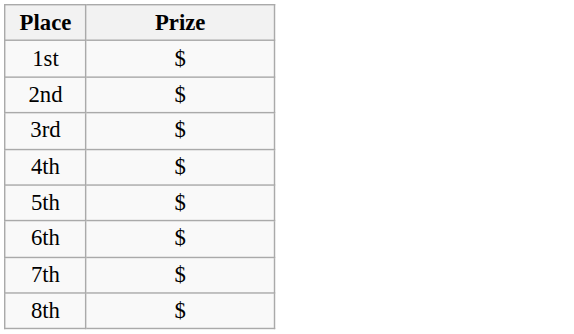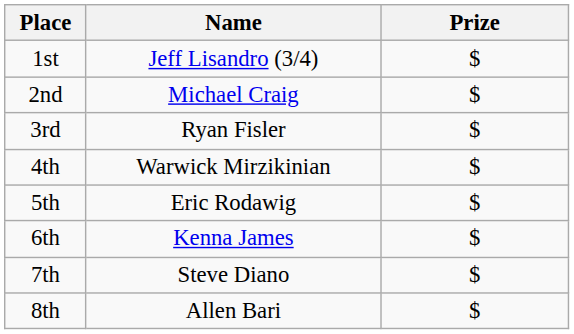 <table class="wikitable">
 <tr>
 <th width="50">Place</th>
+<th width="200">Name</th>
 <th width="125">Prize</th>
 </tr>
 <tr>
 <td align = "center">1st</td>
+<td align = "center"><a href='#'>Jeff Lisandro</a> (3/4)</td>
 <td align = "center">$</td>
 </tr>
 <tr>
 <td align = "center">2nd</td>
+<td align = "center"><a href='#'>Michael Craig</a></td>
 <td align = "center">$</td>
 </tr>
 <tr>
 <td align = "center">3rd</td>
+<td align = "center">Ryan Fisler</td>
 <td align = "center">$</td>
 </tr>
 <tr>
 <td align = "center">4th</td>
+<td align = "center">Warwick Mirzikinian</td>
 <td align = "center">$</td>
 </tr>
 <tr>
 <td align = "center">5th</td>
+<td align = "center">Eric Rodawig</td>
 <td align = "center">$</td>
 </tr>
 <tr>
 <td align = "center">6th</td>
+<td align = "center"><a href='#'>Kenna James</a></td>
 <td align = "center">$</td>
 </tr>
 <tr>
 <td align = "center">7th</td>
+<td align = "center">Steve Diano</td>
 <td align = "center">$</td>
 </tr>
 <tr>
 <td align = "center">8th</td>
+<td align = "center">Allen Bari</td>
 <td align = "center">$</td>
 </tr>
 </table>
